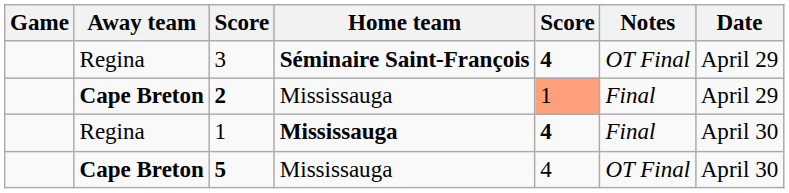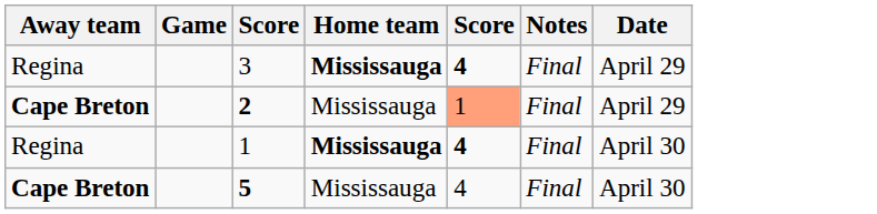 <table class="wikitable">
 <tr>
+<th>Away team</th>
 <th>Game</th>
-<th>Away team</th>
 <th>Score</th>
 <th>Home team</th>
 <th>Score</th>
 <th>Notes</th>
 <th>Date</th>
 </tr>
 <tr>
+<td>Regina</td>
 <td></td>
-<td>Regina</td>
 <td>3</td>
-<td><strong>Séminaire Saint-François</strong></td>
+<td><strong>Mississauga</strong></td>
 <td><strong>4</strong></td>
-<td><em>OT Final</em></td>
+<td><em>Final</em></td>
 <td>April 29</td>
 </tr>
 <tr>
+<td><strong>Cape Breton</strong></td>
 <td></td>
-<td><strong>Cape Breton</strong></td>
 <td><strong>2</strong></td>
 <td>Mississauga</td>
 <td style="background: lightsalmon;">1</td>
 <td><em>Final</em></td>
 <td>April 29</td>
 </tr>
 <tr>
+<td>Regina</td>
 <td></td>
-<td>Regina</td>
 <td>1</td>
 <td><strong>Mississauga</strong></td>
 <td><strong>4</strong></td>
 <td><em>Final</em></td>
 <td>April 30</td>
 </tr>
 <tr>
+<td><strong>Cape Breton</strong></td>
 <td></td>
-<td><strong>Cape Breton</strong></td>
 <td><strong>5</strong></td>
 <td>Mississauga</td>
 <td>4</td>
-<td><em>OT Final</em></td>
+<td><em>Final</em></td>
 <td>April 30</td>
 </tr>
 </table>
